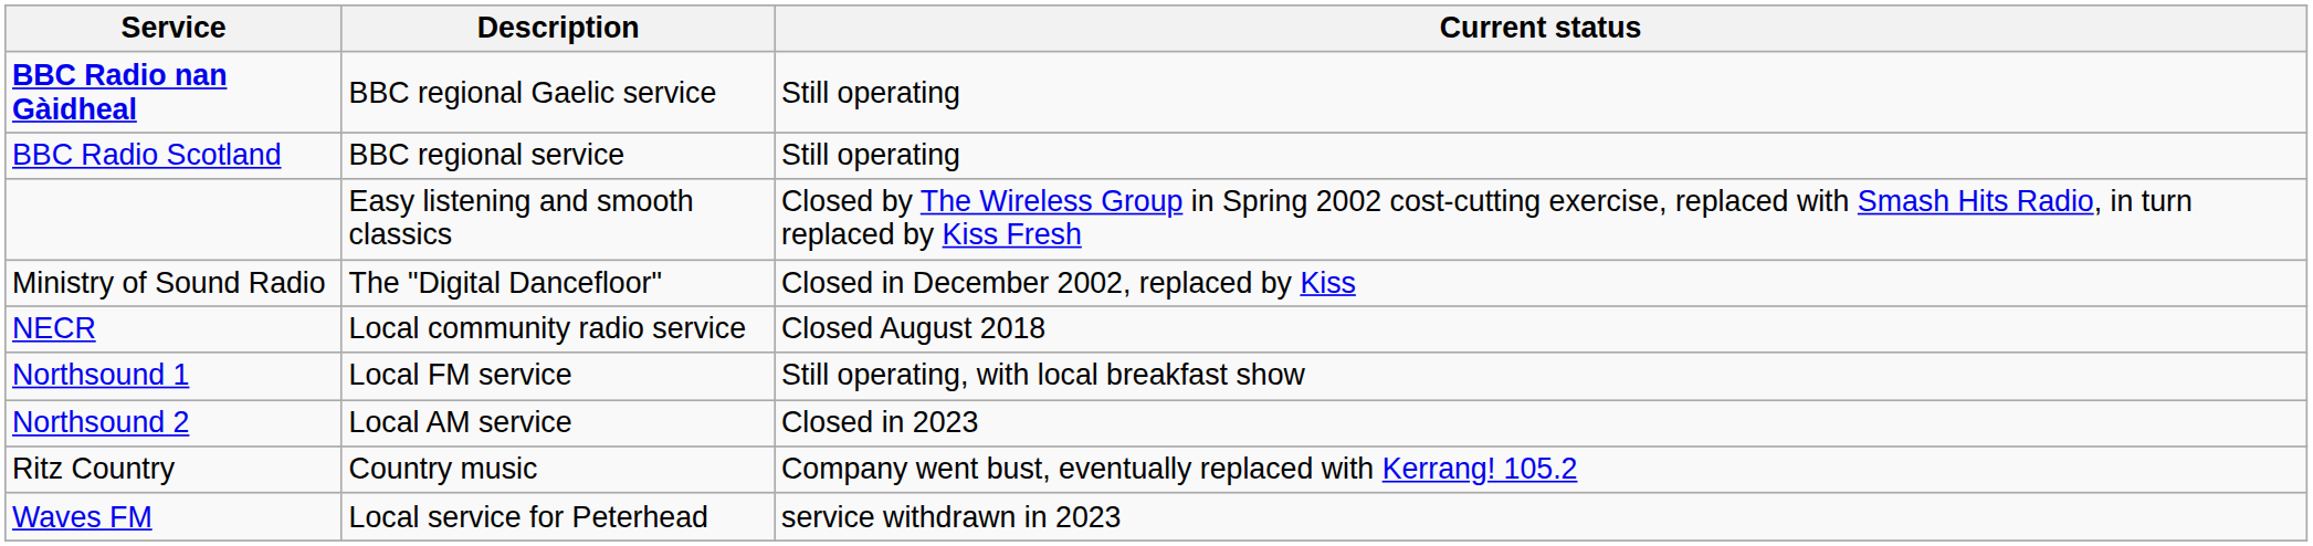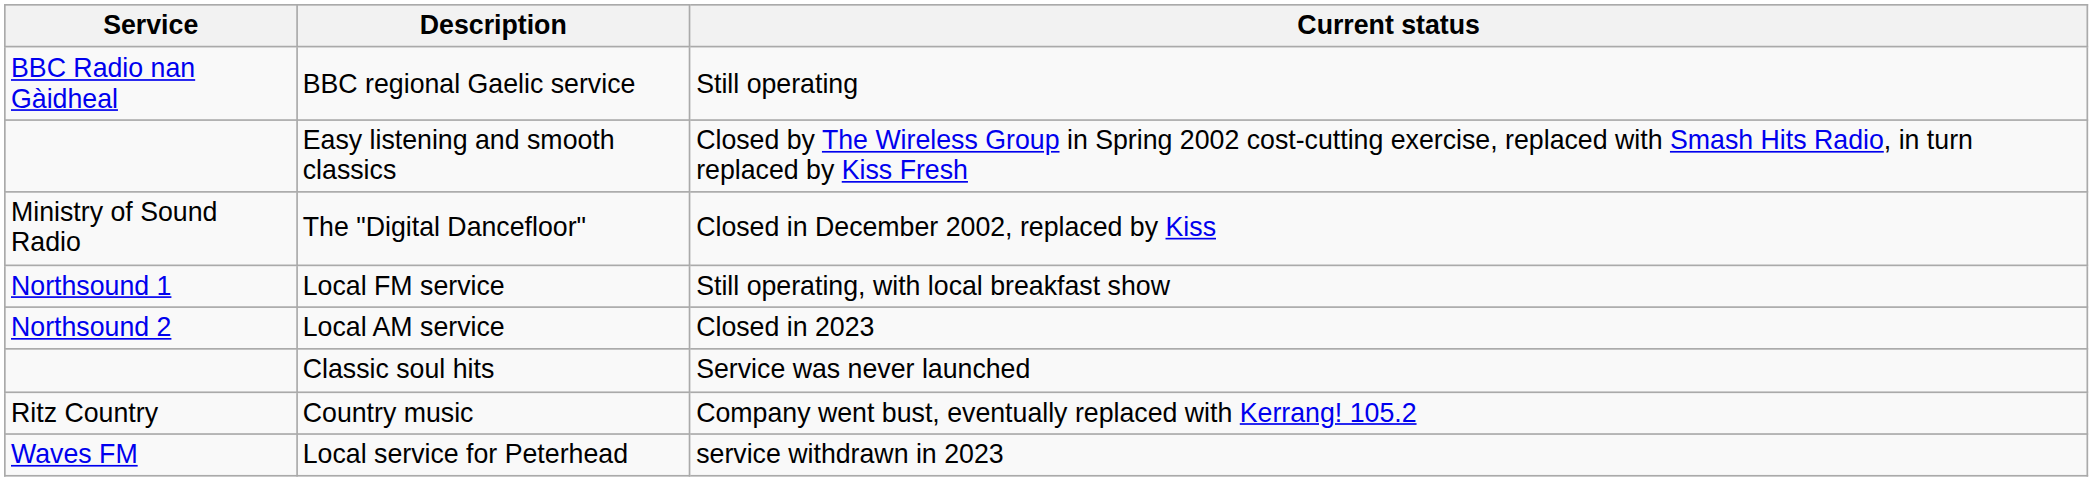 <table class="wikitable sortable">
 <tr>
 <th>Service</th>
 <th>Description</th>
 <th>Current status</th>
 </tr>
 <tr>
-<td><strong><a href='#'>BBC Radio nan Gàidheal</a></strong></td>
+<td><a href='#'>BBC Radio nan Gàidheal</a></td>
 <td>BBC regional Gaelic service</td>
-<td>Still operating</td>
-</tr>
-<tr>
-<td><a href='#'>BBC Radio Scotland</a></td>
-<td>BBC regional service</td>
 <td>Still operating</td>
 </tr>
 <tr>
 <td></td>
 <td>Easy listening and smooth classics</td>
 <td>Closed by <a href='#'>The Wireless Group</a> in Spring 2002 cost-cutting exercise, replaced with <a href='#'>Smash Hits Radio</a>, in turn replaced by <a href='#'>Kiss Fresh</a></td>
 </tr>
 <tr>
 <td>Ministry of Sound Radio</td>
 <td>The "Digital Dancefloor"</td>
 <td>Closed in December 2002, replaced by <a href='#'>Kiss</a></td>
 </tr>
 <tr>
-<td><a href='#'>NECR</a></td>
-<td>Local community radio service</td>
-<td>Closed August 2018</td>
-</tr>
-<tr>
 <td><a href='#'>Northsound 1</a></td>
 <td>Local FM service</td>
 <td>Still operating, with local breakfast show</td>
 </tr>
 <tr>
 <td><a href='#'>Northsound 2</a></td>
 <td>Local AM service</td>
 <td>Closed in 2023</td>
+</tr>
+<tr>
+<td></td>
+<td>Classic soul hits</td>
+<td>Service was never launched</td>
 </tr>
 <tr>
 <td>Ritz Country</td>
 <td>Country music</td>
 <td>Company went bust, eventually replaced with <a href='#'>Kerrang! 105.2</a></td>
 </tr>
 <tr>
 <td><a href='#'>Waves FM</a></td>
 <td>Local service for Peterhead</td>
 <td>service withdrawn in 2023</td>
 </tr>
 </table>
